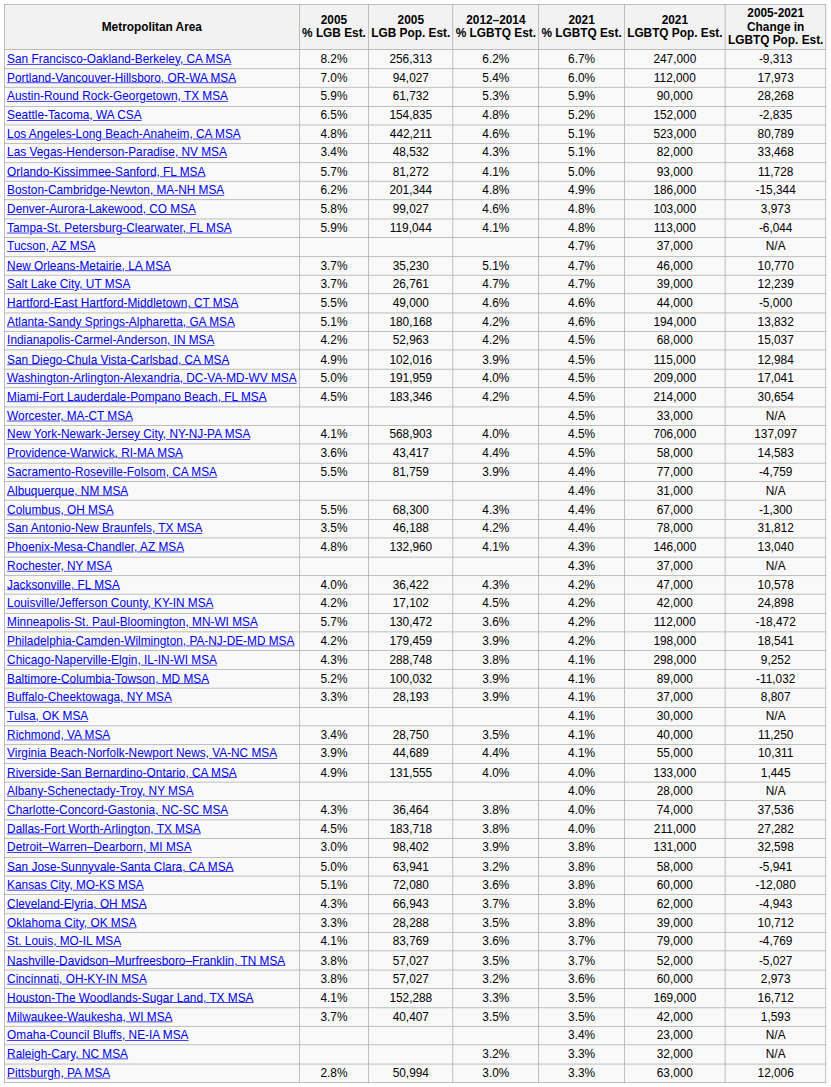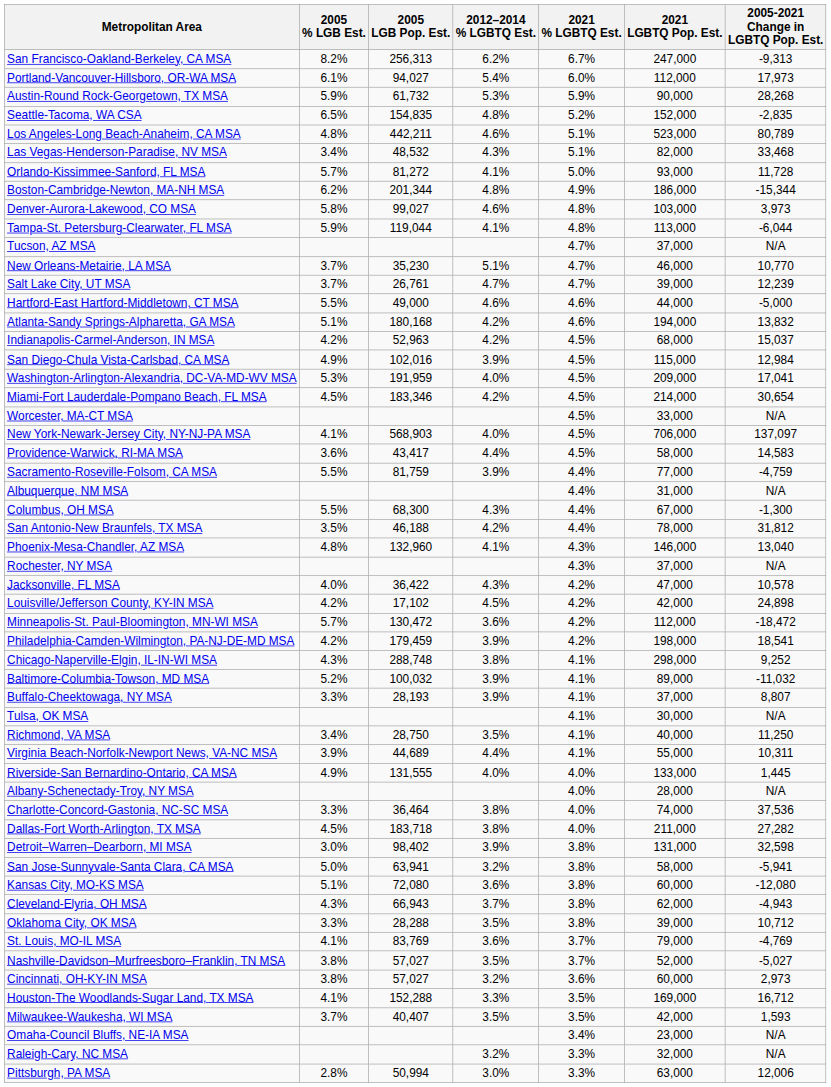 <table class="wikitable sortable" style="text-align:center;">
 <tr>
 <th>Metropolitan Area</th>
 <th>2005<br>% LGB Est.</th>
 <th>2005<br>LGB Pop. Est.</th>
 <th>2012–2014 <br>% LGBTQ Est.</th>
 <th>2021 <br>% LGBTQ Est.</th>
 <th>2021 <br>LGBTQ Pop. Est.</th>
 <th>2005-2021<br>Change in<br> LGBTQ Pop. Est.</th>
 </tr>
 <tr>
 <td align=left><a href='#'>San Francisco-Oakland-Berkeley, CA MSA</a></td>
 <td>8.2%</td>
 <td>256,313</td>
 <td>6.2%</td>
 <td>6.7%</td>
 <td>247,000</td>
 <td>-9,313 </td>
 </tr>
 <tr>
 <td align=left><a href='#'>Portland-Vancouver-Hillsboro, OR-WA MSA</a></td>
-<td>7.0%</td>
+<td>6.1%</td>
 <td>94,027</td>
 <td>5.4%</td>
 <td>6.0%</td>
 <td>112,000</td>
 <td>17,973 </td>
 </tr>
 <tr>
 <td align=left><a href='#'>Austin-Round Rock-Georgetown, TX MSA</a></td>
 <td>5.9%</td>
 <td>61,732</td>
 <td>5.3%</td>
 <td>5.9%</td>
 <td>90,000</td>
 <td>28,268 </td>
 </tr>
 <tr>
 <td style="text-align:left;"><a href='#'>Seattle-Tacoma, WA CSA</a></td>
 <td>6.5%</td>
 <td>154,835</td>
 <td>4.8%</td>
 <td>5.2%</td>
 <td>152,000</td>
 <td>-2,835 </td>
 </tr>
 <tr>
 <td align=left><a href='#'>Los Angeles-Long Beach-Anaheim, CA MSA</a></td>
 <td>4.8%</td>
 <td>442,211</td>
 <td>4.6%</td>
 <td>5.1%</td>
 <td>523,000</td>
 <td>80,789 </td>
 </tr>
 <tr>
 <td align=left><a href='#'>Las Vegas-Henderson-Paradise, NV MSA</a></td>
 <td>3.4%</td>
 <td>48,532</td>
 <td>4.3%</td>
 <td>5.1%</td>
 <td>82,000</td>
 <td>33,468 </td>
 </tr>
 <tr>
 <td align=left><a href='#'>Orlando-Kissimmee-Sanford, FL MSA</a></td>
 <td>5.7%</td>
 <td>81,272</td>
 <td>4.1%</td>
 <td>5.0%</td>
 <td>93,000</td>
 <td>11,728 </td>
 </tr>
 <tr>
 <td align=left><a href='#'>Boston-Cambridge-Newton, MA-NH MSA</a></td>
 <td>6.2%</td>
 <td>201,344</td>
 <td>4.8%</td>
 <td>4.9%</td>
 <td>186,000</td>
 <td>-15,344 </td>
 </tr>
 <tr>
 <td align=left><a href='#'>Denver-Aurora-Lakewood, CO MSA</a></td>
 <td>5.8%</td>
 <td>99,027</td>
 <td>4.6%</td>
 <td>4.8%</td>
 <td>103,000</td>
 <td>3,973 </td>
 </tr>
 <tr>
 <td align=left><a href='#'>Tampa-St. Petersburg-Clearwater, FL MSA</a></td>
 <td>5.9%</td>
 <td>119,044</td>
 <td>4.1%</td>
 <td>4.8%</td>
 <td>113,000</td>
 <td>-6,044 </td>
 </tr>
 <tr>
 <td align=left><a href='#'>Tucson, AZ MSA</a></td>
 <td></td>
 <td></td>
 <td></td>
 <td>4.7%</td>
 <td>37,000</td>
 <td>N/A</td>
 </tr>
 <tr>
 <td style="text-align:left;"><a href='#'>New Orleans-Metairie, LA MSA</a></td>
 <td>3.7%</td>
 <td>35,230</td>
 <td>5.1%</td>
 <td>4.7%</td>
 <td>46,000</td>
 <td>10,770 </td>
 </tr>
 <tr>
 <td align=left><a href='#'>Salt Lake City, UT MSA</a></td>
 <td>3.7%</td>
 <td>26,761</td>
 <td>4.7%</td>
 <td>4.7%</td>
 <td>39,000</td>
 <td>12,239 </td>
 </tr>
 <tr>
 <td align=left><a href='#'>Hartford-East Hartford-Middletown, CT MSA</a></td>
 <td>5.5%</td>
 <td>49,000</td>
 <td>4.6%</td>
 <td>4.6%</td>
 <td>44,000</td>
 <td>-5,000 </td>
 </tr>
 <tr>
 <td align=left><a href='#'>Atlanta-Sandy Springs-Alpharetta, GA MSA</a></td>
 <td>5.1%</td>
 <td>180,168</td>
 <td>4.2%</td>
 <td>4.6%</td>
 <td>194,000</td>
 <td>13,832 </td>
 </tr>
 <tr>
 <td align=left><a href='#'>Indianapolis-Carmel-Anderson, IN MSA</a></td>
 <td>4.2%</td>
 <td>52,963</td>
 <td>4.2%</td>
 <td>4.5%</td>
 <td>68,000</td>
 <td>15,037 </td>
 </tr>
 <tr>
 <td align=left><a href='#'>San Diego-Chula Vista-Carlsbad, CA MSA</a></td>
 <td>4.9%</td>
 <td>102,016</td>
 <td>3.9%</td>
 <td>4.5%</td>
 <td>115,000</td>
 <td>12,984 </td>
 </tr>
 <tr>
 <td align=left><a href='#'>Washington-Arlington-Alexandria, DC-VA-MD-WV MSA</a></td>
-<td>5.0%</td>
+<td>5.3%</td>
 <td>191,959</td>
 <td>4.0%</td>
 <td>4.5%</td>
 <td>209,000</td>
 <td>17,041 </td>
 </tr>
 <tr>
 <td align=left><a href='#'>Miami-Fort Lauderdale-Pompano Beach, FL MSA</a></td>
 <td>4.5%</td>
 <td>183,346</td>
 <td>4.2%</td>
 <td>4.5%</td>
 <td>214,000</td>
 <td>30,654 </td>
 </tr>
 <tr>
 <td align=left><a href='#'>Worcester, MA-CT MSA</a></td>
 <td></td>
 <td></td>
 <td></td>
 <td>4.5%</td>
 <td>33,000</td>
 <td>N/A</td>
 </tr>
 <tr>
 <td align=left><a href='#'>New York-Newark-Jersey City, NY-NJ-PA MSA</a></td>
 <td>4.1%</td>
 <td>568,903</td>
 <td>4.0%</td>
 <td>4.5%</td>
 <td>706,000</td>
 <td>137,097 </td>
 </tr>
 <tr>
 <td style="text-align:left;"><a href='#'>Providence-Warwick, RI-MA MSA</a></td>
 <td>3.6%</td>
 <td>43,417</td>
 <td>4.4%</td>
 <td>4.5%</td>
 <td>58,000</td>
 <td>14,583 </td>
 </tr>
 <tr>
 <td style="text-align:left;"><a href='#'>Sacramento-Roseville-Folsom, CA MSA</a></td>
 <td>5.5%</td>
 <td>81,759</td>
 <td>3.9%</td>
 <td>4.4%</td>
 <td>77,000</td>
 <td>-4,759 </td>
 </tr>
 <tr>
 <td align=left><a href='#'>Albuquerque, NM MSA</a></td>
 <td></td>
 <td></td>
 <td></td>
 <td>4.4%</td>
 <td>31,000</td>
 <td>N/A</td>
 </tr>
 <tr>
 <td align=left><a href='#'>Columbus, OH MSA</a></td>
 <td>5.5%</td>
 <td>68,300</td>
 <td>4.3%</td>
 <td>4.4%</td>
 <td>67,000</td>
 <td>-1,300 </td>
 </tr>
 <tr>
 <td align=left><a href='#'>San Antonio-New Braunfels, TX MSA</a></td>
 <td>3.5%</td>
 <td>46,188</td>
 <td>4.2%</td>
 <td>4.4%</td>
 <td>78,000</td>
 <td>31,812 </td>
 </tr>
 <tr>
 <td align=left><a href='#'>Phoenix-Mesa-Chandler, AZ MSA</a></td>
 <td>4.8%</td>
 <td>132,960</td>
 <td>4.1%</td>
 <td>4.3%</td>
 <td>146,000</td>
 <td>13,040 </td>
 </tr>
 <tr>
 <td align=left><a href='#'>Rochester, NY MSA</a></td>
 <td></td>
 <td></td>
 <td></td>
 <td>4.3%</td>
 <td>37,000</td>
 <td>N/A</td>
 </tr>
 <tr>
 <td align=left><a href='#'>Jacksonville, FL MSA</a></td>
 <td>4.0%</td>
 <td>36,422</td>
 <td>4.3%</td>
 <td>4.2%</td>
 <td>47,000</td>
 <td>10,578 </td>
 </tr>
 <tr>
 <td align=left><a href='#'>Louisville/Jefferson County, KY-IN MSA</a></td>
 <td>4.2%</td>
 <td>17,102</td>
 <td>4.5%</td>
 <td>4.2%</td>
 <td>42,000</td>
 <td>24,898 </td>
 </tr>
 <tr>
 <td align=left><a href='#'>Minneapolis-St. Paul-Bloomington, MN-WI MSA</a></td>
 <td>5.7%</td>
 <td>130,472</td>
 <td>3.6%</td>
 <td>4.2%</td>
 <td>112,000</td>
 <td>-18,472 </td>
 </tr>
 <tr>
 <td align=left><a href='#'>Philadelphia-Camden-Wilmington, PA-NJ-DE-MD MSA</a></td>
 <td>4.2%</td>
 <td>179,459</td>
 <td>3.9%</td>
 <td>4.2%</td>
 <td>198,000</td>
 <td>18,541 </td>
 </tr>
 <tr>
 <td align=left><a href='#'>Chicago-Naperville-Elgin, IL-IN-WI MSA</a></td>
 <td>4.3%</td>
 <td>288,748</td>
 <td>3.8%</td>
 <td>4.1%</td>
 <td>298,000</td>
 <td>9,252 </td>
 </tr>
 <tr>
 <td align=left><a href='#'>Baltimore-Columbia-Towson, MD MSA</a></td>
 <td>5.2%</td>
 <td>100,032</td>
 <td>3.9%</td>
 <td>4.1%</td>
 <td>89,000</td>
 <td>-11,032 </td>
 </tr>
 <tr>
 <td align=left><a href='#'>Buffalo-Cheektowaga, NY MSA</a></td>
 <td>3.3%</td>
 <td>28,193</td>
 <td>3.9%</td>
 <td>4.1%</td>
 <td>37,000</td>
 <td>8,807 </td>
 </tr>
 <tr>
 <td align=left><a href='#'>Tulsa, OK MSA</a></td>
 <td></td>
 <td></td>
 <td></td>
 <td>4.1%</td>
 <td>30,000</td>
 <td>N/A</td>
 </tr>
 <tr>
 <td align=left><a href='#'>Richmond, VA MSA</a></td>
 <td>3.4%</td>
 <td>28,750</td>
 <td>3.5%</td>
 <td>4.1%</td>
 <td>40,000</td>
 <td>11,250 </td>
 </tr>
 <tr>
 <td style="text-align:left;"><a href='#'>Virginia Beach-Norfolk-Newport News, VA-NC MSA</a></td>
 <td>3.9%</td>
 <td>44,689</td>
 <td>4.4%</td>
 <td>4.1%</td>
 <td>55,000</td>
 <td>10,311 </td>
 </tr>
 <tr>
 <td align=left><a href='#'>Riverside-San Bernardino-Ontario, CA MSA</a></td>
 <td>4.9%</td>
 <td>131,555</td>
 <td>4.0%</td>
 <td>4.0%</td>
 <td>133,000</td>
 <td>1,445 </td>
 </tr>
 <tr>
 <td align=left><a href='#'>Albany-Schenectady-Troy, NY MSA</a></td>
 <td></td>
 <td></td>
 <td></td>
 <td>4.0%</td>
 <td>28,000</td>
 <td>N/A</td>
 </tr>
 <tr>
 <td align=left><a href='#'>Charlotte-Concord-Gastonia, NC-SC MSA</a></td>
-<td>4.3%</td>
+<td>3.3%</td>
 <td>36,464</td>
 <td>3.8%</td>
 <td>4.0%</td>
 <td>74,000</td>
 <td>37,536 </td>
 </tr>
 <tr>
 <td align=left><a href='#'>Dallas-Fort Worth-Arlington, TX MSA</a></td>
 <td>4.5%</td>
 <td>183,718</td>
 <td>3.8%</td>
 <td>4.0%</td>
 <td>211,000</td>
 <td>27,282 </td>
 </tr>
 <tr>
 <td align=left><a href='#'>Detroit–Warren–Dearborn, MI MSA</a></td>
 <td>3.0%</td>
 <td>98,402</td>
 <td>3.9%</td>
 <td>3.8%</td>
 <td>131,000</td>
 <td>32,598 </td>
 </tr>
 <tr>
 <td align=left><a href='#'>San Jose-Sunnyvale-Santa Clara, CA MSA</a></td>
 <td>5.0%</td>
 <td>63,941</td>
 <td>3.2%</td>
 <td>3.8%</td>
 <td>58,000</td>
 <td>-5,941 </td>
 </tr>
 <tr>
 <td align=left><a href='#'>Kansas City, MO-KS MSA</a></td>
 <td>5.1%</td>
 <td>72,080</td>
 <td>3.6%</td>
 <td>3.8%</td>
 <td>60,000</td>
 <td>-12,080 </td>
 </tr>
 <tr>
 <td align=left><a href='#'>Cleveland-Elyria, OH MSA</a></td>
 <td>4.3%</td>
 <td>66,943</td>
 <td>3.7%</td>
 <td>3.8%</td>
 <td>62,000</td>
 <td>-4,943 </td>
 </tr>
 <tr>
 <td align=left><a href='#'>Oklahoma City, OK MSA</a></td>
 <td>3.3%</td>
 <td>28,288</td>
 <td>3.5%</td>
 <td>3.8%</td>
 <td>39,000</td>
 <td>10,712 </td>
 </tr>
 <tr>
 <td align=left><a href='#'>St. Louis, MO-IL MSA</a></td>
 <td>4.1%</td>
 <td>83,769</td>
 <td>3.6%</td>
 <td>3.7%</td>
 <td>79,000</td>
 <td>-4,769 </td>
 </tr>
 <tr>
 <td align=left><a href='#'>Nashville-Davidson–Murfreesboro–Franklin, TN MSA</a></td>
 <td>3.8%</td>
 <td>57,027</td>
 <td>3.5%</td>
 <td>3.7%</td>
 <td>52,000</td>
 <td>-5,027 </td>
 </tr>
 <tr>
 <td align=left><a href='#'>Cincinnati, OH-KY-IN MSA</a></td>
 <td>3.8%</td>
 <td>57,027</td>
 <td>3.2%</td>
 <td>3.6%</td>
 <td>60,000</td>
 <td>2,973 </td>
 </tr>
 <tr>
 <td align="left"><a href='#'>Houston-The Woodlands-Sugar Land, TX MSA</a></td>
 <td>4.1%</td>
 <td>152,288</td>
 <td>3.3%</td>
 <td>3.5%</td>
 <td>169,000</td>
 <td>16,712 </td>
 </tr>
 <tr>
 <td align="left"><a href='#'>Milwaukee-Waukesha, WI MSA</a></td>
 <td>3.7%</td>
 <td>40,407</td>
 <td>3.5%</td>
 <td>3.5%</td>
 <td>42,000</td>
 <td>1,593 </td>
 </tr>
 <tr>
 <td align="left"><a href='#'>Omaha-Council Bluffs, NE-IA MSA</a></td>
 <td></td>
 <td></td>
 <td></td>
 <td>3.4%</td>
 <td>23,000</td>
 <td>N/A</td>
 </tr>
 <tr>
 <td align="left"><a href='#'>Raleigh-Cary, NC MSA</a></td>
 <td></td>
 <td></td>
 <td>3.2%</td>
 <td>3.3%</td>
 <td>32,000</td>
 <td>N/A</td>
 </tr>
 <tr>
 <td align="left"><a href='#'>Pittsburgh, PA MSA</a></td>
 <td>2.8%</td>
 <td>50,994</td>
 <td>3.0%</td>
 <td>3.3%</td>
 <td>63,000</td>
 <td>12,006 </td>
 </tr>
 </table>
